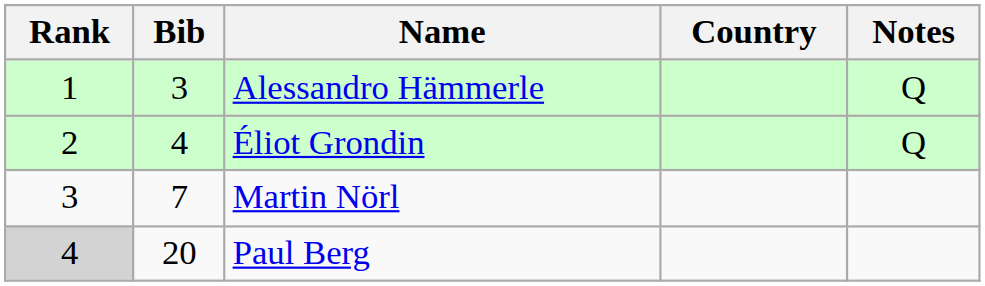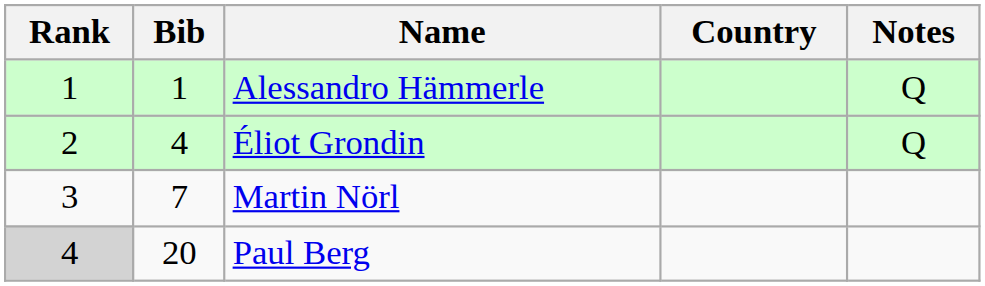 <table class="wikitable" style="text-align:center; width:450px">
 <tr>
 <th>Rank</th>
 <th>Bib</th>
 <th>Name</th>
 <th>Country</th>
 <th>Notes</th>
 </tr>
 <tr bgcolor=ccffcc>
 <td>1</td>
-<td>3</td>
+<td>1</td>
 <td align=left><a href='#'>Alessandro Hämmerle</a></td>
 <td align=left></td>
 <td>Q</td>
 </tr>
 <tr bgcolor=ccffcc>
 <td>2</td>
 <td>4</td>
 <td align=left><a href='#'>Éliot Grondin</a></td>
 <td align=left></td>
 <td>Q</td>
 </tr>
 <tr>
 <td>3</td>
 <td>7</td>
 <td align=left><a href='#'>Martin Nörl</a></td>
 <td align=left></td>
 <td></td>
 </tr>
 <tr>
 <td style="background: lightgrey;">4</td>
 <td>20</td>
 <td align=left><a href='#'>Paul Berg</a></td>
 <td align=left></td>
 <td></td>
 </tr>
 </table>
